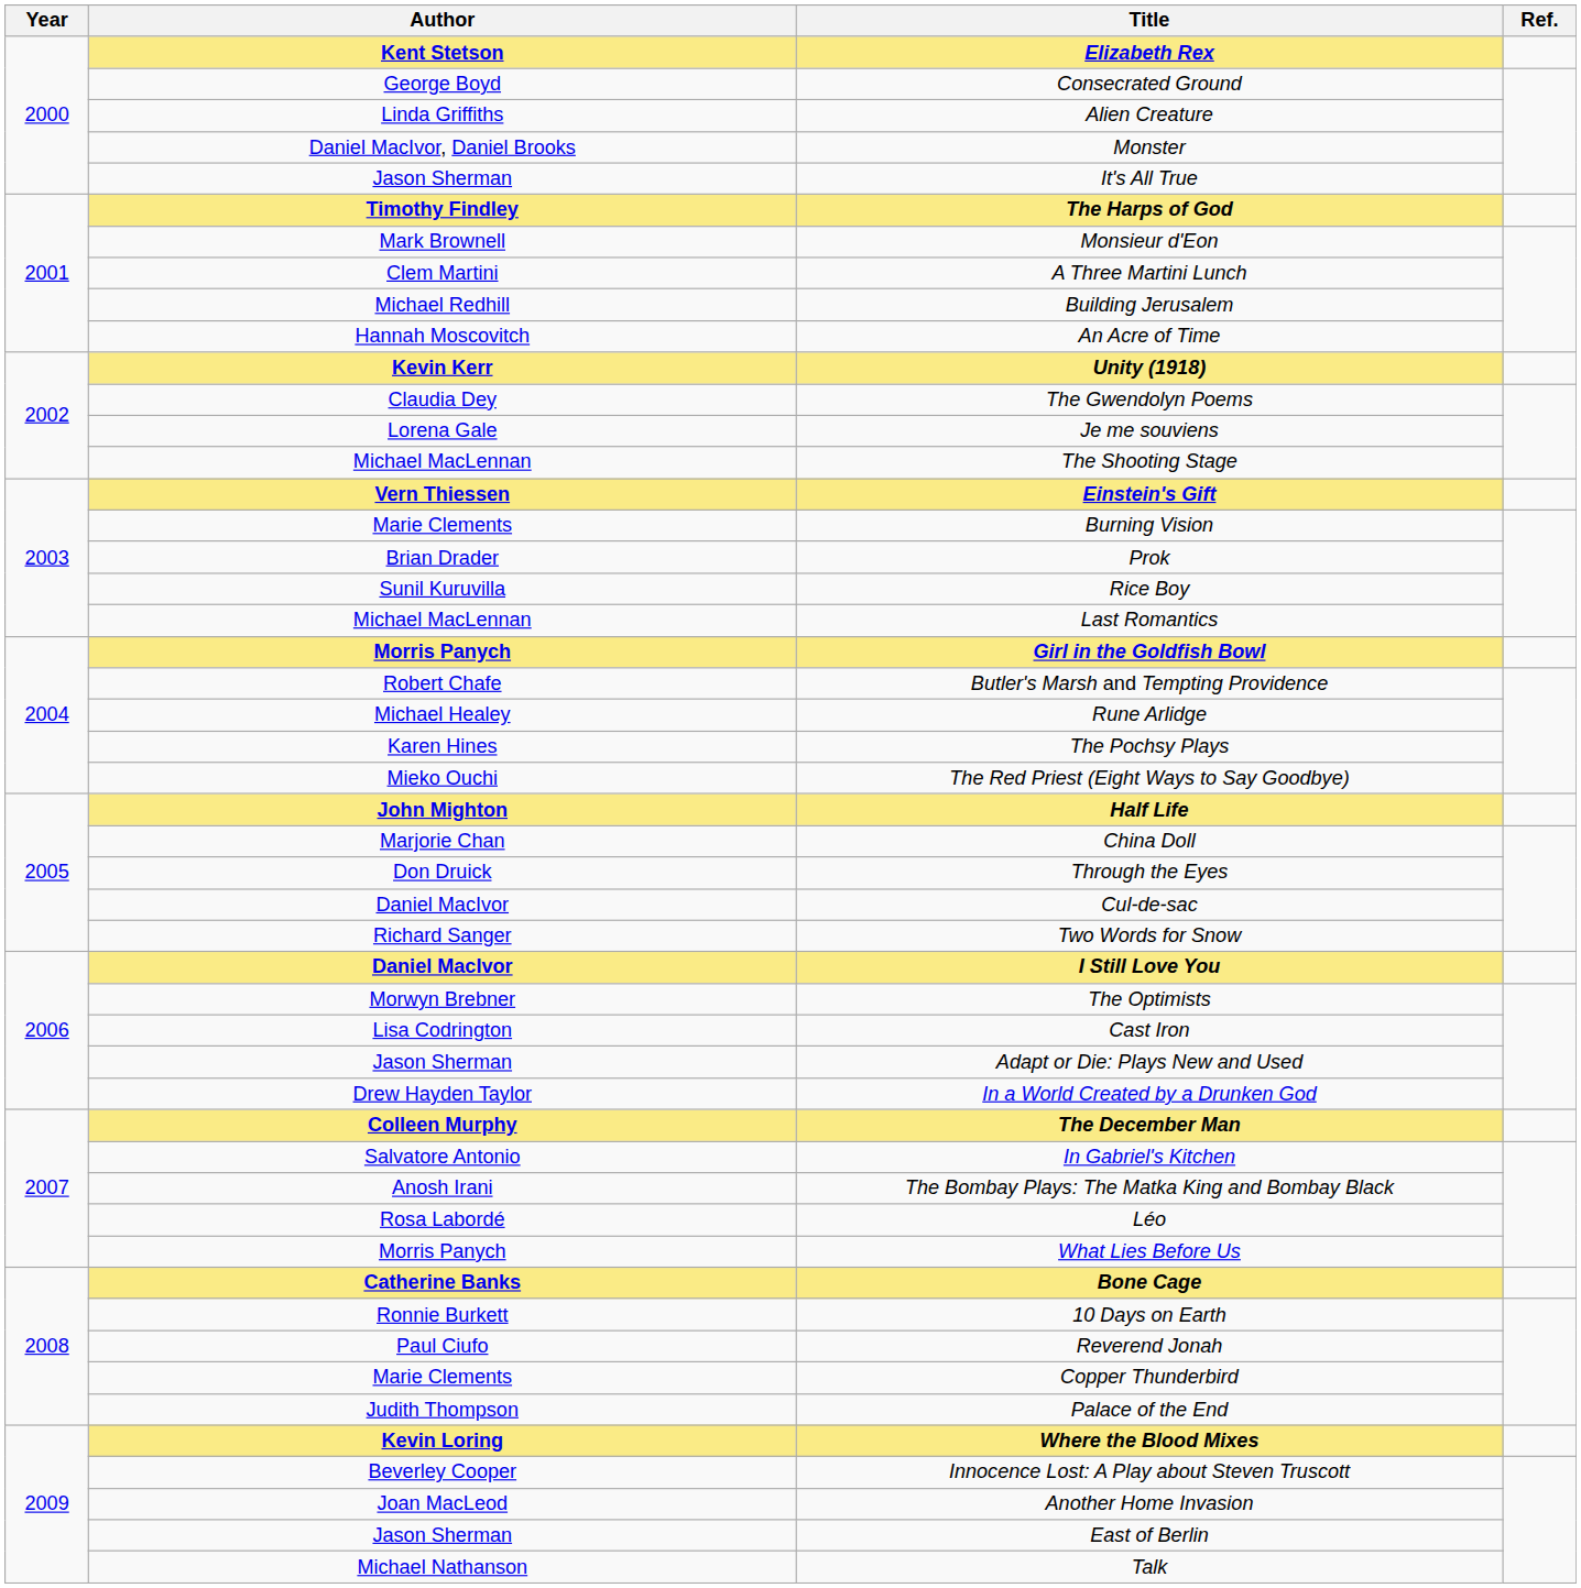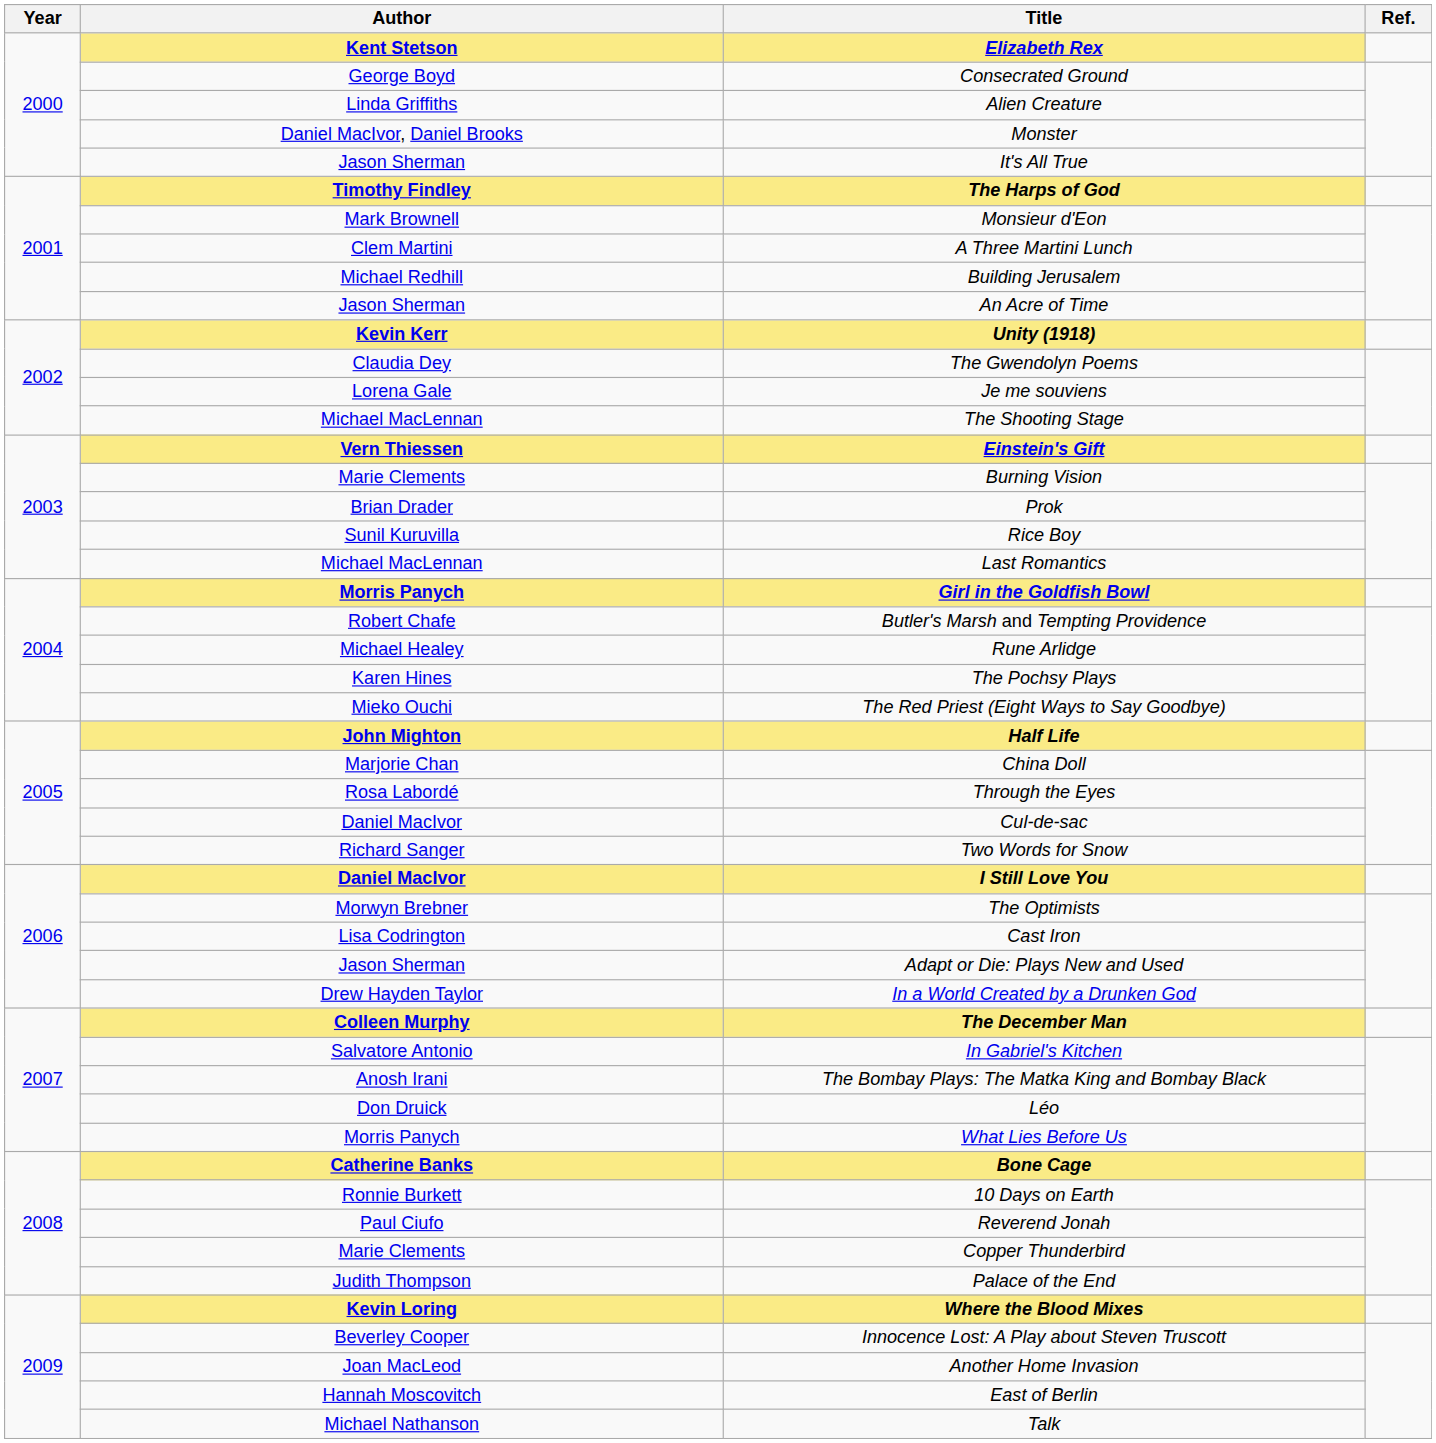 <table class="wikitable" width="100%">
 <tr>
 <th>Year</th>
 <th width="45%">Author</th>
 <th width="45%">Title</th>
 <th>Ref.</th>
 </tr>
 <tr>
 <td rowspan="5" align="center"><a href='#'>2000</a></td>
 <td align="center" style="background:#FAEB86"><strong><a href='#'>Kent Stetson</a></strong></td>
 <td align="center" style="background:#FAEB86"><strong><em><a href='#'>Elizabeth Rex</a></em></strong></td>
 <td></td>
 </tr>
 <tr>
 <td align="center"><a href='#'>George Boyd</a></td>
 <td align="center"><em>Consecrated Ground</em></td>
 <td rowspan=4></td>
 </tr>
 <tr>
 <td align="center"><a href='#'>Linda Griffiths</a></td>
 <td align="center"><em>Alien Creature</em></td>
 </tr>
 <tr>
 <td align="center"><a href='#'>Daniel MacIvor</a>, <a href='#'>Daniel Brooks</a></td>
 <td align="center"><em>Monster</em></td>
 </tr>
 <tr>
 <td align="center"><a href='#'>Jason Sherman</a></td>
 <td align="center"><em>It's All True</em></td>
 </tr>
 <tr>
 <td rowspan="5" align="center"><a href='#'>2001</a></td>
 <td align="center" style="background:#FAEB86"><strong><a href='#'>Timothy Findley</a></strong></td>
 <td align="center" style="background:#FAEB86"><strong><em>The Harps of God</em></strong></td>
 <td></td>
 </tr>
 <tr>
 <td align="center"><a href='#'>Mark Brownell</a></td>
 <td align="center"><em>Monsieur d'Eon</em></td>
 <td rowspan=4></td>
 </tr>
 <tr>
 <td align="center"><a href='#'>Clem Martini</a></td>
 <td align="center"><em>A Three Martini Lunch</em></td>
 </tr>
 <tr>
 <td align="center"><a href='#'>Michael Redhill</a></td>
 <td align="center"><em>Building Jerusalem</em></td>
 </tr>
 <tr>
-<td align="center"><a href='#'>Hannah Moscovitch</a></td>
+<td align="center"><a href='#'>Jason Sherman</a></td>
 <td align="center"><em>An Acre of Time</em></td>
 </tr>
 <tr>
 <td rowspan="4" align="center"><a href='#'>2002</a></td>
 <td align="center" style="background:#FAEB86"><strong><a href='#'>Kevin Kerr</a></strong></td>
 <td align="center" style="background:#FAEB86"><strong><em>Unity (1918)</em></strong></td>
 <td></td>
 </tr>
 <tr>
 <td align="center"><a href='#'>Claudia Dey</a></td>
 <td align="center"><em>The Gwendolyn Poems</em></td>
 <td rowspan=3></td>
 </tr>
 <tr>
 <td align="center"><a href='#'>Lorena Gale</a></td>
 <td align="center"><em>Je me souviens</em></td>
 </tr>
 <tr>
 <td align="center"><a href='#'>Michael MacLennan</a></td>
 <td align="center"><em>The Shooting Stage</em></td>
 </tr>
 <tr>
 <td rowspan="5" align="center"><a href='#'>2003</a></td>
 <td align="center" style="background:#FAEB86"><strong><a href='#'>Vern Thiessen</a></strong></td>
 <td align="center" style="background:#FAEB86"><strong><em><a href='#'>Einstein's Gift</a></em></strong></td>
 <td></td>
 </tr>
 <tr>
 <td align="center"><a href='#'>Marie Clements</a></td>
 <td align="center"><em>Burning Vision</em></td>
 <td rowspan=4></td>
 </tr>
 <tr>
 <td align="center"><a href='#'>Brian Drader</a></td>
 <td align="center"><em>Prok</em></td>
 </tr>
 <tr>
 <td align="center"><a href='#'>Sunil Kuruvilla</a></td>
 <td align="center"><em>Rice Boy</em></td>
 </tr>
 <tr>
 <td align="center"><a href='#'>Michael MacLennan</a></td>
 <td align="center"><em>Last Romantics</em></td>
 </tr>
 <tr>
 <td rowspan="5" align="center"><a href='#'>2004</a></td>
 <td align="center" style="background:#FAEB86"><strong><a href='#'>Morris Panych</a></strong></td>
 <td align="center" style="background:#FAEB86"><strong><em><a href='#'>Girl in the Goldfish Bowl</a></em></strong></td>
 <td></td>
 </tr>
 <tr>
 <td align="center"><a href='#'>Robert Chafe</a></td>
 <td align="center"><em>Butler's Marsh</em> and <em>Tempting Providence</em></td>
 <td rowspan=4></td>
 </tr>
 <tr>
 <td align="center"><a href='#'>Michael Healey</a></td>
 <td align="center"><em>Rune Arlidge</em></td>
 </tr>
 <tr>
 <td align="center"><a href='#'>Karen Hines</a></td>
 <td align="center"><em>The Pochsy Plays</em></td>
 </tr>
 <tr>
 <td align="center"><a href='#'>Mieko Ouchi</a></td>
 <td align="center"><em>The Red Priest (Eight Ways to Say Goodbye)</em></td>
 </tr>
 <tr>
 <td rowspan="5" align="center"><a href='#'>2005</a></td>
 <td align="center" style="background:#FAEB86"><strong><a href='#'>John Mighton</a></strong></td>
 <td align="center" style="background:#FAEB86"><strong><em>Half Life</em></strong></td>
 <td></td>
 </tr>
 <tr>
 <td align="center"><a href='#'>Marjorie Chan</a></td>
 <td align="center"><em>China Doll</em></td>
 <td rowspan=4></td>
 </tr>
 <tr>
-<td align="center"><a href='#'>Don Druick</a></td>
+<td align="center"><a href='#'>Rosa Labordé</a></td>
 <td align="center"><em>Through the Eyes</em></td>
 </tr>
 <tr>
 <td align="center"><a href='#'>Daniel MacIvor</a></td>
 <td align="center"><em>Cul-de-sac</em></td>
 </tr>
 <tr>
 <td align="center"><a href='#'>Richard Sanger</a></td>
 <td align="center"><em>Two Words for Snow</em></td>
 </tr>
 <tr>
 <td rowspan="5" align="center"><a href='#'>2006</a></td>
 <td align="center" style="background:#FAEB86"><strong><a href='#'>Daniel MacIvor</a></strong></td>
 <td align="center" style="background:#FAEB86"><strong><em>I Still Love You</em></strong></td>
 <td></td>
 </tr>
 <tr>
 <td align="center"><a href='#'>Morwyn Brebner</a></td>
 <td align="center"><em>The Optimists</em></td>
 <td rowspan=4></td>
 </tr>
 <tr>
 <td align="center"><a href='#'>Lisa Codrington</a></td>
 <td align="center"><em>Cast Iron</em></td>
 </tr>
 <tr>
 <td align="center"><a href='#'>Jason Sherman</a></td>
 <td align="center"><em>Adapt or Die: Plays New and Used</em></td>
 </tr>
 <tr>
 <td align="center"><a href='#'>Drew Hayden Taylor</a></td>
 <td align="center"><em><a href='#'>In a World Created by a Drunken God</a></em></td>
 </tr>
 <tr>
 <td rowspan="5" align="center"><a href='#'>2007</a></td>
 <td align="center" style="background:#FAEB86"><strong><a href='#'>Colleen Murphy</a></strong></td>
 <td align="center" style="background:#FAEB86"><strong><em>The December Man</em></strong></td>
 <td></td>
 </tr>
 <tr>
 <td align="center"><a href='#'>Salvatore Antonio</a></td>
 <td align="center"><em><a href='#'>In Gabriel's Kitchen</a></em></td>
 <td rowspan=4></td>
 </tr>
 <tr>
 <td align="center"><a href='#'>Anosh Irani</a></td>
 <td align="center"><em>The Bombay Plays: The Matka King and Bombay Black</em></td>
 </tr>
 <tr>
-<td align="center"><a href='#'>Rosa Labordé</a></td>
+<td align="center"><a href='#'>Don Druick</a></td>
 <td align="center"><em>Léo</em></td>
 </tr>
 <tr>
 <td align="center"><a href='#'>Morris Panych</a></td>
 <td align="center"><em><a href='#'>What Lies Before Us</a></em></td>
 </tr>
 <tr>
 <td rowspan="5" align="center"><a href='#'>2008</a></td>
 <td align="center" style="background:#FAEB86"><strong><a href='#'>Catherine Banks</a></strong></td>
 <td align="center" style="background:#FAEB86"><strong><em>Bone Cage</em></strong></td>
 <td></td>
 </tr>
 <tr>
 <td align="center"><a href='#'>Ronnie Burkett</a></td>
 <td align="center"><em>10 Days on Earth</em></td>
 <td rowspan=4></td>
 </tr>
 <tr>
 <td align="center"><a href='#'>Paul Ciufo</a></td>
 <td align="center"><em>Reverend Jonah</em></td>
 </tr>
 <tr>
 <td align="center"><a href='#'>Marie Clements</a></td>
 <td align="center"><em>Copper Thunderbird</em></td>
 </tr>
 <tr>
 <td align="center"><a href='#'>Judith Thompson</a></td>
 <td align="center"><em>Palace of the End</em></td>
 </tr>
 <tr>
 <td rowspan="5" align="center"><a href='#'>2009</a></td>
 <td align="center" style="background:#FAEB86"><strong><a href='#'>Kevin Loring</a></strong></td>
 <td align="center" style="background:#FAEB86"><strong><em>Where the Blood Mixes</em></strong></td>
 <td></td>
 </tr>
 <tr>
 <td align="center"><a href='#'>Beverley Cooper</a></td>
 <td align="center"><em>Innocence Lost: A Play about Steven Truscott</em></td>
 <td rowspan=4></td>
 </tr>
 <tr>
 <td align="center"><a href='#'>Joan MacLeod</a></td>
 <td align="center"><em>Another Home Invasion</em></td>
 </tr>
 <tr>
-<td align="center"><a href='#'>Jason Sherman</a></td>
+<td align="center"><a href='#'>Hannah Moscovitch</a></td>
 <td align="center"><em>East of Berlin</em></td>
 </tr>
 <tr>
 <td align="center"><a href='#'>Michael Nathanson</a></td>
 <td align="center"><em>Talk</em></td>
 </tr>
 </table>
